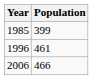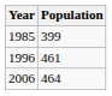 <table class="wikitable">
 <tr>
 <th>Year</th>
 <th>Population</th>
 </tr>
 <tr>
 <td>1985</td>
 <td>399</td>
 </tr>
 <tr>
 <td>1996</td>
 <td>461</td>
 </tr>
 <tr>
 <td>2006</td>
-<td>466</td>
+<td>464</td>
 </tr>
 </table>
